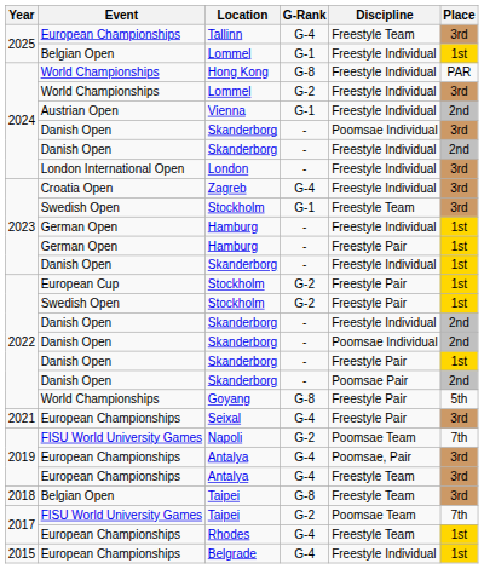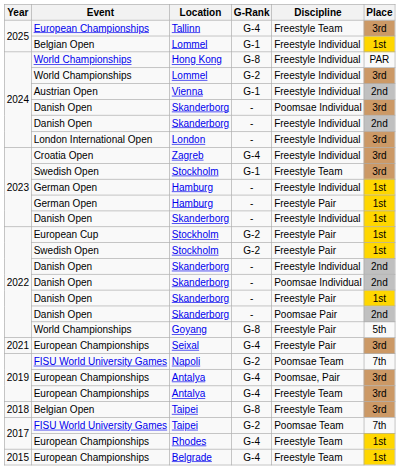 <table class="wikitable" style="text-align:center; font-size:95%;">
 <tr>
 <th align=center>Year</th>
 <th>Event</th>
 <th>Location</th>
 <th>G-Rank</th>
 <th>Discipline</th>
 <th>Place</th>
 </tr>
 <tr>
 <td rowspan="2">2025</td>
 <td align="left"><a href='#'>European Championships</a></td>
 <td align="left"> <a href='#'>Tallinn</a></td>
 <td align="center">G-4</td>
 <td align="left">Freestyle Team</td>
 <td align="center" bgcolor="cc9966">3rd</td>
 </tr>
 <tr>
 <td align="left">Belgian Open</td>
 <td align="left"> <a href='#'>Lommel</a></td>
 <td align="center">G-1</td>
 <td align="left">Freestyle Individual</td>
 <td align="center" bgcolor="gold">1st</td>
 </tr>
 <tr>
 <td rowspan="6">2024</td>
 <td align="left"><a href='#'>World Championships</a></td>
 <td align="left"> <a href='#'>Hong Kong</a></td>
 <td>G-8</td>
 <td align="left">Freestyle Individual</td>
 <td>PAR</td>
 </tr>
 <tr>
 <td align="left">World Championships</td>
 <td align="left"> <a href='#'>Lommel</a></td>
 <td>G-2</td>
 <td align="left">Freestyle Individual</td>
 <td bgcolor="cc9966">3rd</td>
 </tr>
 <tr>
 <td align="left">Austrian Open</td>
 <td align="left"> <a href='#'>Vienna</a></td>
 <td>G-1</td>
 <td align="left">Freestyle Individual</td>
 <td align="center" bgcolor="silver">2nd</td>
 </tr>
 <tr>
 <td align="left">Danish Open</td>
 <td align="left"> <a href='#'>Skanderborg</a></td>
 <td>-</td>
 <td align="left">Poomsae Individual</td>
 <td bgcolor="cc9966">3rd</td>
 </tr>
 <tr>
 <td align="left">Danish Open</td>
 <td align="left"> <a href='#'>Skanderborg</a></td>
 <td>-</td>
 <td align="left">Freestyle Individual</td>
 <td align="center" bgcolor="silver">2nd</td>
 </tr>
 <tr>
 <td align="left">London International Open</td>
 <td align="left"> <a href='#'>London</a></td>
 <td>-</td>
 <td align="left">Freestyle Individual</td>
 <td bgcolor="cc9966">3rd</td>
 </tr>
 <tr>
 <td rowspan="5">2023</td>
 <td align="left">Croatia Open</td>
 <td align="left"> <a href='#'>Zagreb</a></td>
 <td align="center">G-4</td>
 <td align="left">Freestyle Individual</td>
 <td align="center" bgcolor="cc9966">3rd</td>
 </tr>
 <tr>
 <td align="left">Swedish Open</td>
 <td align="left"> <a href='#'>Stockholm</a></td>
 <td>G-1</td>
 <td align="left">Freestyle Team</td>
 <td align="center" bgcolor="cc9966">3rd</td>
 </tr>
 <tr>
 <td align="left">German Open</td>
 <td align="left"> <a href='#'>Hamburg</a></td>
 <td>-</td>
 <td align="left">Freestyle Individual</td>
 <td align="center" bgcolor="gold">1st</td>
 </tr>
 <tr>
 <td align="left">German Open</td>
 <td align="left"> <a href='#'>Hamburg</a></td>
 <td>-</td>
 <td align="left">Freestyle Pair</td>
 <td align="center" bgcolor="gold">1st</td>
 </tr>
 <tr>
 <td align="left">Danish Open</td>
 <td align="left"> <a href='#'>Skanderborg</a></td>
 <td>-</td>
 <td align="left">Freestyle Individual</td>
 <td align="center" bgcolor="gold">1st</td>
 </tr>
 <tr>
 <td rowspan="7">2022</td>
 <td align="left">European Cup</td>
 <td align="left"> <a href='#'>Stockholm</a></td>
 <td>G-2</td>
 <td align="left">Freestyle Pair</td>
 <td align="center" bgcolor="gold">1st</td>
 </tr>
 <tr>
 <td align="left">Swedish Open</td>
 <td align="left"> <a href='#'>Stockholm</a></td>
 <td>G-2</td>
 <td align="left">Freestyle Pair</td>
 <td align="center" bgcolor="gold">1st</td>
 </tr>
 <tr>
 <td align="left">Danish Open</td>
 <td align="left"> <a href='#'>Skanderborg</a></td>
 <td>-</td>
 <td align="left">Freestyle Individual</td>
 <td align="center" bgcolor="silver">2nd</td>
 </tr>
 <tr>
 <td align="left">Danish Open</td>
 <td align="left"> <a href='#'>Skanderborg</a></td>
 <td>-</td>
 <td align="left">Poomsae Individual</td>
 <td align="center" bgcolor="silver">2nd</td>
 </tr>
 <tr>
 <td align="left">Danish Open</td>
 <td align="left"> <a href='#'>Skanderborg</a></td>
 <td>-</td>
 <td align="left">Freestyle Pair</td>
 <td align="center" bgcolor="gold">1st</td>
 </tr>
 <tr>
 <td align="left">Danish Open</td>
 <td align="left"> <a href='#'>Skanderborg</a></td>
 <td>-</td>
 <td align="left">Poomsae Pair</td>
 <td align="center" bgcolor="silver">2nd</td>
 </tr>
 <tr>
 <td align="left">World Championships</td>
 <td align="left"> <a href='#'>Goyang</a></td>
 <td>G-8</td>
 <td align="left">Freestyle Pair</td>
 <td>5th</td>
 </tr>
 <tr>
 <td>2021</td>
 <td align="left">European Championships</td>
 <td align="left"> <a href='#'>Seixal</a></td>
 <td>G-4</td>
 <td align="left">Freestyle Pair</td>
 <td bgcolor="cc9966">3rd</td>
 </tr>
 <tr>
 <td rowspan="3">2019</td>
 <td align="left"><a href='#'>FISU World University Games</a></td>
 <td align="left"> <a href='#'>Napoli</a></td>
 <td>G-2</td>
 <td align="left">Poomsae Team</td>
 <td>7th</td>
 </tr>
 <tr>
 <td align="left">European Championships</td>
 <td align="left"> <a href='#'>Antalya</a></td>
 <td>G-4</td>
 <td align="left">Poomsae, Pair</td>
 <td align="center" bgcolor="cc9966">3rd</td>
 </tr>
 <tr>
 <td align="left">European Championships</td>
 <td align="left"> <a href='#'>Antalya</a></td>
 <td>G-4</td>
 <td align="left">Freestyle Team</td>
 <td align="center" bgcolor="cc9966">3rd</td>
 </tr>
 <tr>
 <td>2018</td>
 <td align="left">Belgian Open</td>
 <td align="left"> <a href='#'>Taipei</a></td>
 <td>G-8</td>
 <td align="left">Freestyle Team</td>
 <td align="center" bgcolor="cc9966">3rd</td>
 </tr>
 <tr>
 <td rowspan="2">2017</td>
 <td align="left"><a href='#'>FISU World University Games</a></td>
 <td align="left"> <a href='#'>Taipei</a></td>
 <td>G-2</td>
 <td align="left">Poomsae Team</td>
 <td>7th</td>
 </tr>
 <tr>
 <td align="left">European Championships</td>
 <td align="left"> <a href='#'>Rhodes</a></td>
 <td>G-4</td>
 <td align="left">Freestyle Team</td>
 <td align="center" bgcolor="gold">1st</td>
 </tr>
 <tr>
 <td>2015</td>
 <td align="left">European Championships</td>
 <td align="left"> <a href='#'>Belgrade</a></td>
 <td>G-4</td>
-<td align="left">Freestyle Individual</td>
+<td align="left">Freestyle Team</td>
 <td align="center" bgcolor="gold">1st</td>
 </tr>
 </table>
